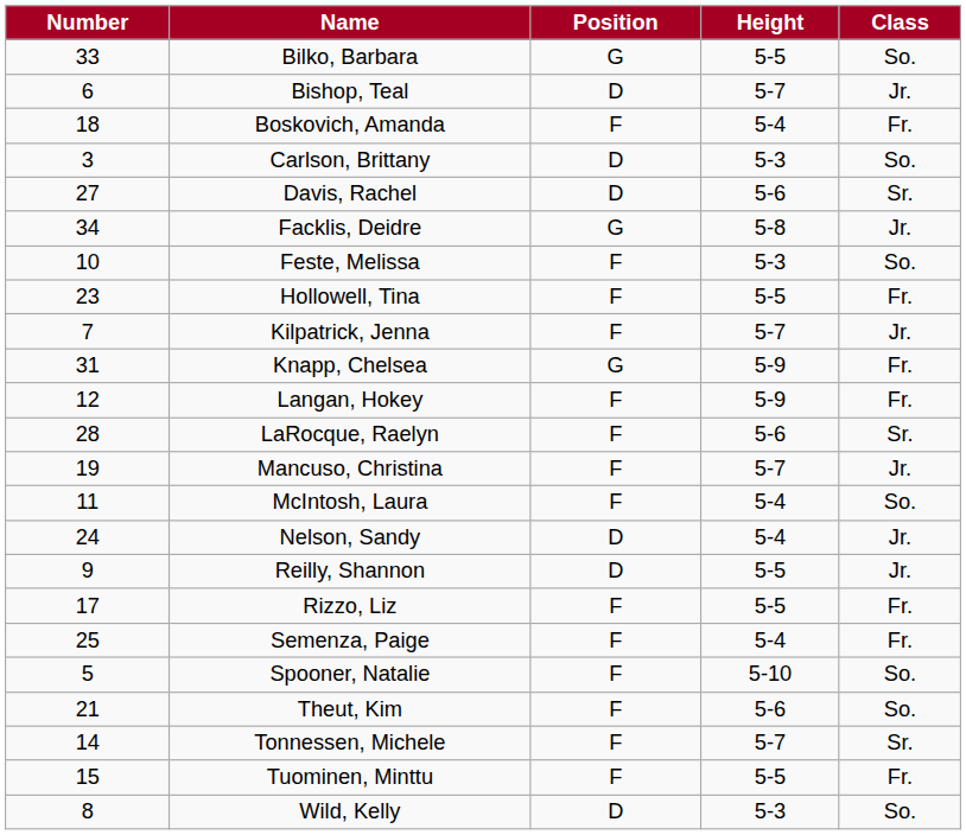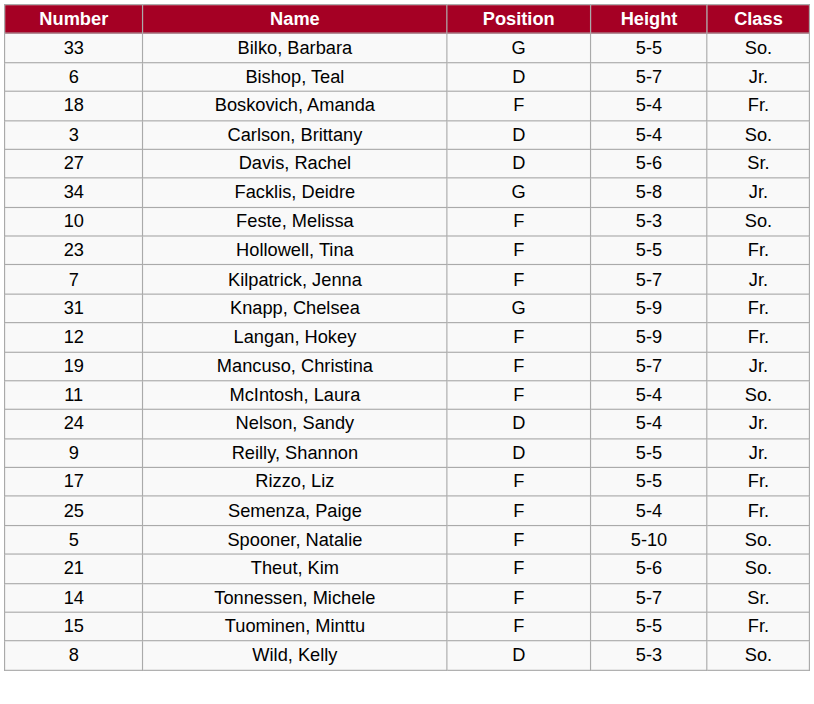 <table class="wikitable" style="width:80%;">
 <tr style="text-align:center; background:#a50024; color:white;">
 <td><strong>Number</strong></td>
 <td><strong>Name</strong></td>
 <td><strong>Position</strong></td>
 <td><strong>Height</strong></td>
 <td><strong>Class</strong></td>
 </tr>
 <tr style="text-align:center;" bgcolor="">
 <td>33</td>
 <td>Bilko, Barbara</td>
 <td>G</td>
 <td>5-5</td>
 <td>So.</td>
 </tr>
 <tr style="text-align:center;" bgcolor="">
 <td>6</td>
 <td>Bishop, Teal</td>
 <td>D</td>
 <td>5-7</td>
 <td>Jr.</td>
 </tr>
 <tr style="text-align:center;" bgcolor="">
 <td>18</td>
 <td>Boskovich, Amanda</td>
 <td>F</td>
 <td>5-4</td>
 <td>Fr.</td>
 </tr>
 <tr style="text-align:center;" bgcolor="">
 <td>3</td>
 <td>Carlson, Brittany</td>
 <td>D</td>
-<td>5-3</td>
+<td>5-4</td>
 <td>So.</td>
 </tr>
 <tr style="text-align:center;" bgcolor="">
 <td>27</td>
 <td>Davis, Rachel</td>
 <td>D</td>
 <td>5-6</td>
 <td>Sr.</td>
 </tr>
 <tr style="text-align:center;" bgcolor="">
 <td>34</td>
 <td>Facklis, Deidre</td>
 <td>G</td>
 <td>5-8</td>
 <td>Jr.</td>
 </tr>
 <tr style="text-align:center;" bgcolor="">
 <td>10</td>
 <td>Feste, Melissa</td>
 <td>F</td>
 <td>5-3</td>
 <td>So.</td>
 </tr>
 <tr style="text-align:center;" bgcolor="">
 <td>23</td>
 <td>Hollowell, Tina</td>
 <td>F</td>
 <td>5-5</td>
 <td>Fr.</td>
 </tr>
 <tr style="text-align:center;" bgcolor="">
 <td>7</td>
 <td>Kilpatrick, Jenna</td>
 <td>F</td>
 <td>5-7</td>
 <td>Jr.</td>
 </tr>
 <tr style="text-align:center;" bgcolor="">
 <td>31</td>
 <td>Knapp, Chelsea</td>
 <td>G</td>
 <td>5-9</td>
 <td>Fr.</td>
 </tr>
 <tr style="text-align:center;" bgcolor="">
 <td>12</td>
 <td>Langan, Hokey</td>
 <td>F</td>
 <td>5-9</td>
 <td>Fr.</td>
-</tr>
-<tr style="text-align:center;" bgcolor="">
-<td>28</td>
-<td>LaRocque, Raelyn</td>
-<td>F</td>
-<td>5-6</td>
-<td>Sr.</td>
 </tr>
 <tr style="text-align:center;" bgcolor="">
 <td>19</td>
 <td>Mancuso, Christina</td>
 <td>F</td>
 <td>5-7</td>
 <td>Jr.</td>
 </tr>
 <tr style="text-align:center;" bgcolor="">
 <td>11</td>
 <td>McIntosh, Laura</td>
 <td>F</td>
 <td>5-4</td>
 <td>So.</td>
 </tr>
 <tr style="text-align:center;" bgcolor="">
 <td>24</td>
 <td>Nelson, Sandy</td>
 <td>D</td>
 <td>5-4</td>
 <td>Jr.</td>
 </tr>
 <tr style="text-align:center;" bgcolor="">
 <td>9</td>
 <td>Reilly, Shannon</td>
 <td>D</td>
 <td>5-5</td>
 <td>Jr.</td>
 </tr>
 <tr style="text-align:center;" bgcolor="">
 <td>17</td>
 <td>Rizzo, Liz</td>
 <td>F</td>
 <td>5-5</td>
 <td>Fr.</td>
 </tr>
 <tr style="text-align:center;" bgcolor="">
 <td>25</td>
 <td>Semenza, Paige</td>
 <td>F</td>
 <td>5-4</td>
 <td>Fr.</td>
 </tr>
 <tr style="text-align:center;" bgcolor="">
 <td>5</td>
 <td>Spooner, Natalie</td>
 <td>F</td>
 <td>5-10</td>
 <td>So.</td>
 </tr>
 <tr style="text-align:center;" bgcolor="">
 <td>21</td>
 <td>Theut, Kim</td>
 <td>F</td>
 <td>5-6</td>
 <td>So.</td>
 </tr>
 <tr style="text-align:center;" bgcolor="">
 <td>14</td>
 <td>Tonnessen, Michele</td>
 <td>F</td>
 <td>5-7</td>
 <td>Sr.</td>
 </tr>
 <tr style="text-align:center;" bgcolor="">
 <td>15</td>
 <td>Tuominen, Minttu</td>
 <td>F</td>
 <td>5-5</td>
 <td>Fr.</td>
 </tr>
 <tr style="text-align:center;" bgcolor="">
 <td>8</td>
 <td>Wild, Kelly</td>
 <td>D</td>
 <td>5-3</td>
 <td>So.</td>
 </tr>
 </table>
